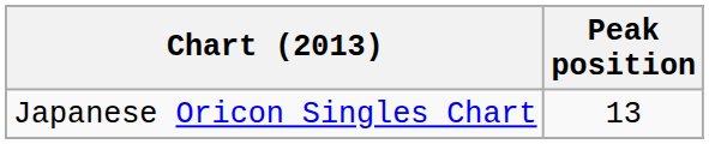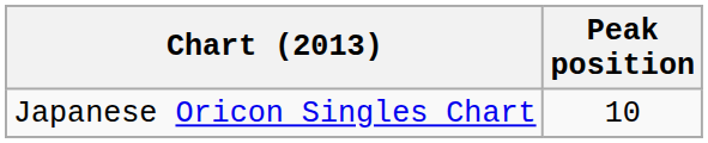 <table class="wikitable">
 <tr>
 <th>Chart (2013)</th>
 <th>Peak<br>position</th>
 </tr>
 <tr>
 <td>Japanese <a href='#'>Oricon Singles Chart</a></td>
-<td align="center">13</td>
+<td align="center">10</td>
 </tr>
 </table>
